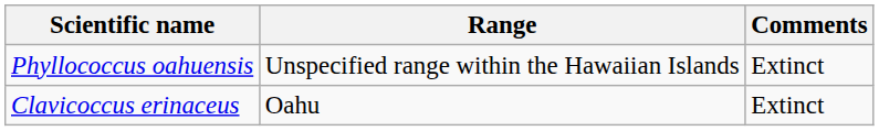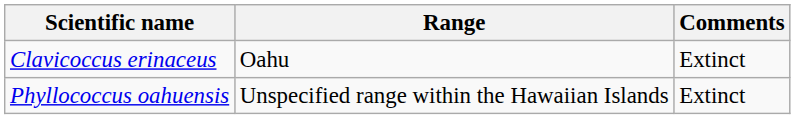 <table class="wikitable">
 <tr>
 <th>Scientific name</th>
 <th>Range</th>
 <th class="unsortable">Comments</th>
 </tr>
 <tr>
+<td><em><a href='#'>Clavicoccus erinaceus</a></em></td>
+<td>Oahu</td>
+<td>Extinct</td>
+</tr>
+<tr>
 <td><em><a href='#'>Phyllococcus oahuensis</a></em></td>
 <td>Unspecified range within the Hawaiian Islands</td>
 <td>Extinct</td>
 </tr>
-<tr>
-<td><em><a href='#'>Clavicoccus erinaceus</a></em></td>
-<td>Oahu</td>
-<td>Extinct</td>
-</tr>
 </table>
